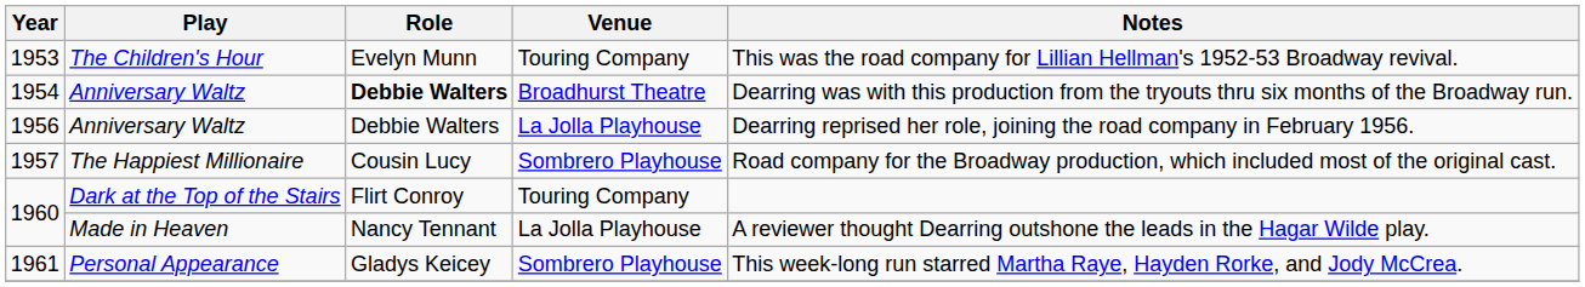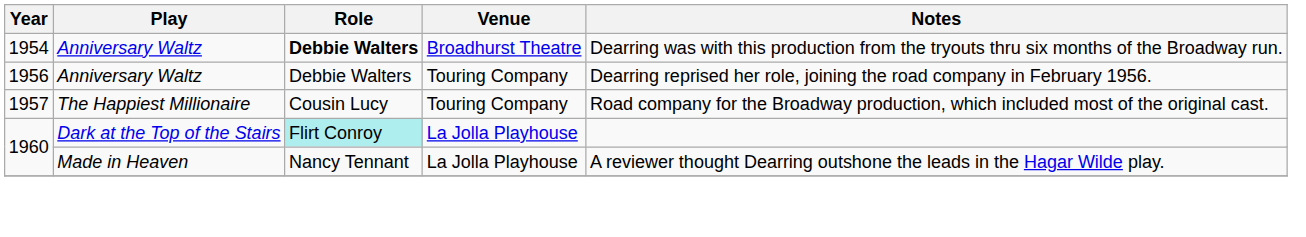 <table class="wikitable sortable plainrowheaders" style="font-size: 90%">
 <tr>
 <th scope="col">Year</th>
 <th scope="col">Play</th>
 <th scope="col">Role</th>
 <th scope="col">Venue</th>
 <th scope="col">Notes</th>
-</tr>
-<tr>
-<td>1953</td>
-<td><em><a href='#'>The Children's Hour</a></em></td>
-<td>Evelyn Munn</td>
-<td>Touring Company</td>
-<td>This was the road company for <a href='#'>Lillian Hellman</a>'s 1952-53 Broadway revival.</td>
 </tr>
 <tr>
 <td>1954</td>
 <td><em><a href='#'>Anniversary Waltz</a></em></td>
 <td><strong>Debbie Walters</strong></td>
 <td><a href='#'>Broadhurst Theatre</a></td>
 <td>Dearring was with this production from the tryouts thru six months of the Broadway run.</td>
 </tr>
 <tr>
 <td>1956</td>
 <td><em>Anniversary Waltz</em></td>
 <td>Debbie Walters</td>
-<td><a href='#'>La Jolla Playhouse</a></td>
+<td>Touring Company</td>
 <td>Dearring reprised her role, joining the road company in February 1956.</td>
 </tr>
 <tr>
 <td>1957</td>
 <td><em>The Happiest Millionaire</em></td>
 <td>Cousin Lucy</td>
-<td><a href='#'>Sombrero Playhouse</a></td>
+<td>Touring Company</td>
 <td>Road company for the Broadway production, which included most of the original cast.</td>
 </tr>
 <tr>
 <td rowspan=2>1960</td>
 <td><em><a href='#'>Dark at the Top of the Stairs</a></em></td>
-<td>Flirt Conroy</td>
-<td>Touring Company</td>
+<td style="background: paleturquoise;">Flirt Conroy</td>
+<td><a href='#'>La Jolla Playhouse</a></td>
 <td></td>
 </tr>
 <tr>
 <td><em>Made in Heaven</em></td>
 <td>Nancy Tennant</td>
 <td>La Jolla Playhouse</td>
 <td>A reviewer thought Dearring outshone the leads in the <a href='#'>Hagar Wilde</a> play.</td>
 </tr>
 <tr>
-<td>1961</td>
-<td><em><a href='#'>Personal Appearance</a></em></td>
-<td>Gladys Keicey</td>
-<td><a href='#'>Sombrero Playhouse</a></td>
-<td>This week-long run starred <a href='#'>Martha Raye</a>, <a href='#'>Hayden Rorke</a>, and <a href='#'>Jody McCrea</a>.</td>
-</tr>
-<tr>
 </tr>
 </table>
